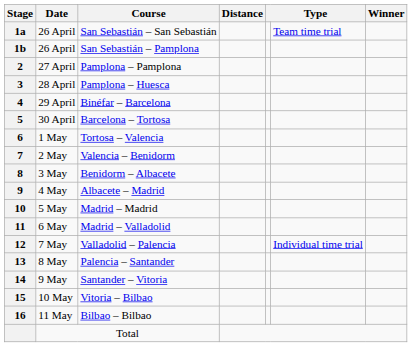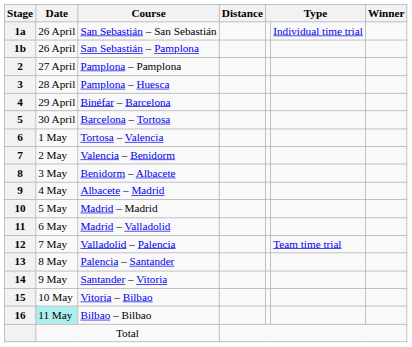 <table class="wikitable">
 <tr>
 <th scope="col">Stage</th>
 <th scope="col">Date</th>
 <th scope="col">Course</th>
 <th scope="col">Distance</th>
 <th scope="col" colspan="2">Type</th>
 <th scope="col">Winner</th>
 </tr>
 <tr>
 <th scope="row">1a</th>
 <td>26 April</td>
 <td><a href='#'>San Sebastián</a> – San Sebastián</td>
 <td style="text-align:center;"></td>
 <td></td>
-<td><a href='#'>Team time trial</a></td>
+<td><a href='#'>Individual time trial</a></td>
 <td></td>
 </tr>
 <tr>
 <th scope="row">1b</th>
 <td>26 April</td>
 <td><a href='#'>San Sebastián</a> – <a href='#'>Pamplona</a></td>
 <td style="text-align:center;"></td>
 <td></td>
 <td></td>
 <td></td>
 </tr>
 <tr>
 <th scope="row">2</th>
 <td>27 April</td>
 <td><a href='#'>Pamplona</a> – Pamplona</td>
 <td style="text-align:center;"></td>
 <td></td>
 <td></td>
 <td></td>
 </tr>
 <tr>
 <th scope="row">3</th>
 <td>28 April</td>
 <td><a href='#'>Pamplona</a> – <a href='#'>Huesca</a></td>
 <td style="text-align:center;"></td>
 <td></td>
 <td></td>
 <td></td>
 </tr>
 <tr>
 <th scope="row">4</th>
 <td>29 April</td>
 <td><a href='#'>Binéfar</a> – <a href='#'>Barcelona</a></td>
 <td style="text-align:center;"></td>
 <td></td>
 <td></td>
 <td></td>
 </tr>
 <tr>
 <th scope="row">5</th>
 <td>30 April</td>
 <td><a href='#'>Barcelona</a> – <a href='#'>Tortosa</a></td>
 <td style="text-align:center;"></td>
 <td></td>
 <td></td>
 <td></td>
 </tr>
 <tr>
 <th scope="row">6</th>
 <td>1 May</td>
 <td><a href='#'>Tortosa</a> – <a href='#'>Valencia</a></td>
 <td style="text-align:center;"></td>
 <td></td>
 <td></td>
 <td></td>
 </tr>
 <tr>
 <th scope="row">7</th>
 <td>2 May</td>
 <td><a href='#'>Valencia</a> – <a href='#'>Benidorm</a></td>
 <td style="text-align:center;"></td>
 <td></td>
 <td></td>
 <td></td>
 </tr>
 <tr>
 <th scope="row">8</th>
 <td>3 May</td>
 <td><a href='#'>Benidorm</a> – <a href='#'>Albacete</a></td>
 <td style="text-align:center;"></td>
 <td></td>
 <td></td>
 <td></td>
 </tr>
 <tr>
 <th scope="row">9</th>
 <td>4 May</td>
 <td><a href='#'>Albacete</a> – <a href='#'>Madrid</a></td>
 <td style="text-align:center;"></td>
 <td></td>
 <td></td>
 <td></td>
 </tr>
 <tr>
 <th scope="row">10</th>
 <td>5 May</td>
 <td><a href='#'>Madrid</a> – Madrid</td>
 <td style="text-align:center;"></td>
 <td></td>
 <td></td>
 <td></td>
 </tr>
 <tr>
 <th scope="row">11</th>
 <td>6 May</td>
 <td><a href='#'>Madrid</a> – <a href='#'>Valladolid</a></td>
 <td style="text-align:center;"></td>
 <td></td>
 <td></td>
 <td></td>
 </tr>
 <tr>
 <th scope="row">12</th>
 <td>7 May</td>
 <td><a href='#'>Valladolid</a> – <a href='#'>Palencia</a></td>
 <td style="text-align:center;"></td>
 <td></td>
-<td><a href='#'>Individual time trial</a></td>
+<td><a href='#'>Team time trial</a></td>
 <td></td>
 </tr>
 <tr>
 <th scope="row">13</th>
 <td>8 May</td>
 <td><a href='#'>Palencia</a> – <a href='#'>Santander</a></td>
 <td style="text-align:center;"></td>
 <td></td>
 <td></td>
 <td></td>
 </tr>
 <tr>
 <th scope="row">14</th>
 <td>9 May</td>
 <td><a href='#'>Santander</a> – <a href='#'>Vitoria</a></td>
 <td style="text-align:center;"></td>
 <td></td>
 <td></td>
 <td></td>
 </tr>
 <tr>
 <th scope="row">15</th>
 <td>10 May</td>
 <td><a href='#'>Vitoria</a> – <a href='#'>Bilbao</a></td>
 <td style="text-align:center;"></td>
 <td></td>
 <td></td>
 <td></td>
 </tr>
 <tr>
 <th scope="row">16</th>
-<td>11 May</td>
+<td style="background: paleturquoise;">11 May</td>
 <td><a href='#'>Bilbao</a> – Bilbao</td>
 <td style="text-align:center;"></td>
 <td></td>
 <td></td>
 <td></td>
 </tr>
 <tr>
 <th scope="row"></th>
 <td colspan="2" style="text-align:center">Total</td>
 <td colspan="4" style="text-align:center"></td>
 </tr>
 </table>
